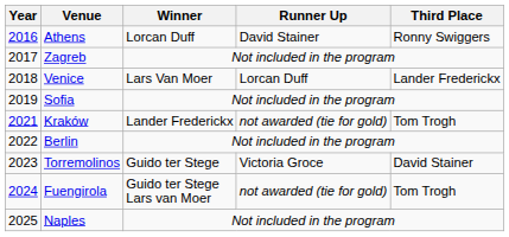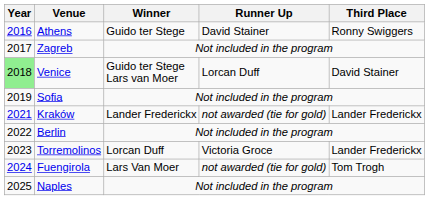 <table class="wikitable" border="1">
 <tr>
 <th>Year</th>
 <th>Venue</th>
 <th>Winner</th>
 <th>Runner Up</th>
 <th>Third Place</th>
 </tr>
 <tr>
 <td><a href='#'>2016</a></td>
 <td> <a href='#'>Athens</a></td>
-<td> Lorcan Duff</td>
+<td> Guido ter Stege</td>
 <td> David Stainer</td>
 <td> Ronny Swiggers</td>
 </tr>
 <tr>
 <td>2017</td>
 <td> <a href='#'>Zagreb</a></td>
 <td colspan=3 align=center><em>Not included in the program</em></td>
 </tr>
 <tr>
-<td>2018</td>
+<td style="background: lightgreen;">2018</td>
 <td> <a href='#'>Venice</a></td>
-<td> Lars Van Moer</td>
+<td> Guido ter Stege <br>  Lars van Moer</td>
 <td> Lorcan Duff</td>
-<td> Lander Frederickx</td>
+<td> David Stainer</td>
 </tr>
 <tr>
 <td>2019</td>
 <td> <a href='#'>Sofia</a></td>
 <td colspan=3 align=center><em>Not included in the program</em></td>
 </tr>
 <tr>
 <td><a href='#'>2021</a></td>
 <td> <a href='#'>Kraków</a></td>
 <td> Lander Frederickx</td>
 <td><em>not awarded (tie for gold)</em></td>
-<td> Tom Trogh</td>
+<td> Lander Frederickx</td>
 </tr>
 <tr>
 <td>2022</td>
 <td> <a href='#'>Berlin</a></td>
 <td colspan=3 align=center><em>Not included in the program</em></td>
 </tr>
 <tr>
 <td>2023</td>
 <td> <a href='#'>Torremolinos</a></td>
-<td> Guido ter Stege</td>
+<td> Lorcan Duff</td>
 <td> Victoria Groce</td>
-<td> David Stainer</td>
+<td> Lander Frederickx</td>
 </tr>
 <tr>
 <td><a href='#'>2024</a></td>
 <td> <a href='#'>Fuengirola</a></td>
-<td> Guido ter Stege <br>  Lars van Moer</td>
+<td> Lars Van Moer</td>
 <td><em>not awarded (tie for gold)</em></td>
 <td> Tom Trogh</td>
 </tr>
 <tr>
 <td>2025</td>
 <td> <a href='#'>Naples</a></td>
 <td colspan=3 align=center><em>Not included in the program</em></td>
 </tr>
 </table>
